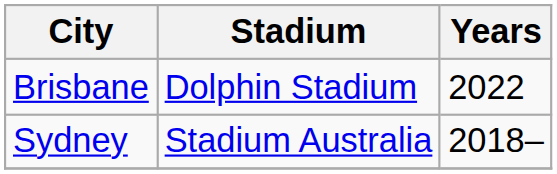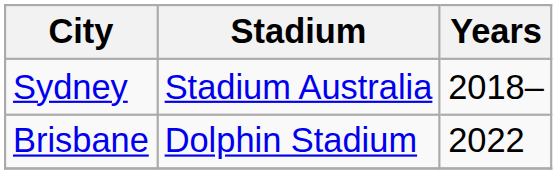 <table class="wikitable" style="text-align: left;">
 <tr>
 <th>City</th>
 <th>Stadium</th>
 <th>Years</th>
 </tr>
 <tr>
+<td align=left> <a href='#'>Sydney</a></td>
+<td><a href='#'>Stadium Australia</a></td>
+<td>2018–</td>
+</tr>
+<tr>
 <td> <a href='#'>Brisbane</a></td>
 <td><a href='#'>Dolphin Stadium</a></td>
 <td>2022</td>
 </tr>
 <tr>
-<td align=left> <a href='#'>Sydney</a></td>
-<td><a href='#'>Stadium Australia</a></td>
-<td>2018–</td>
-</tr>
-<tr>
 </tr>
 </table>
